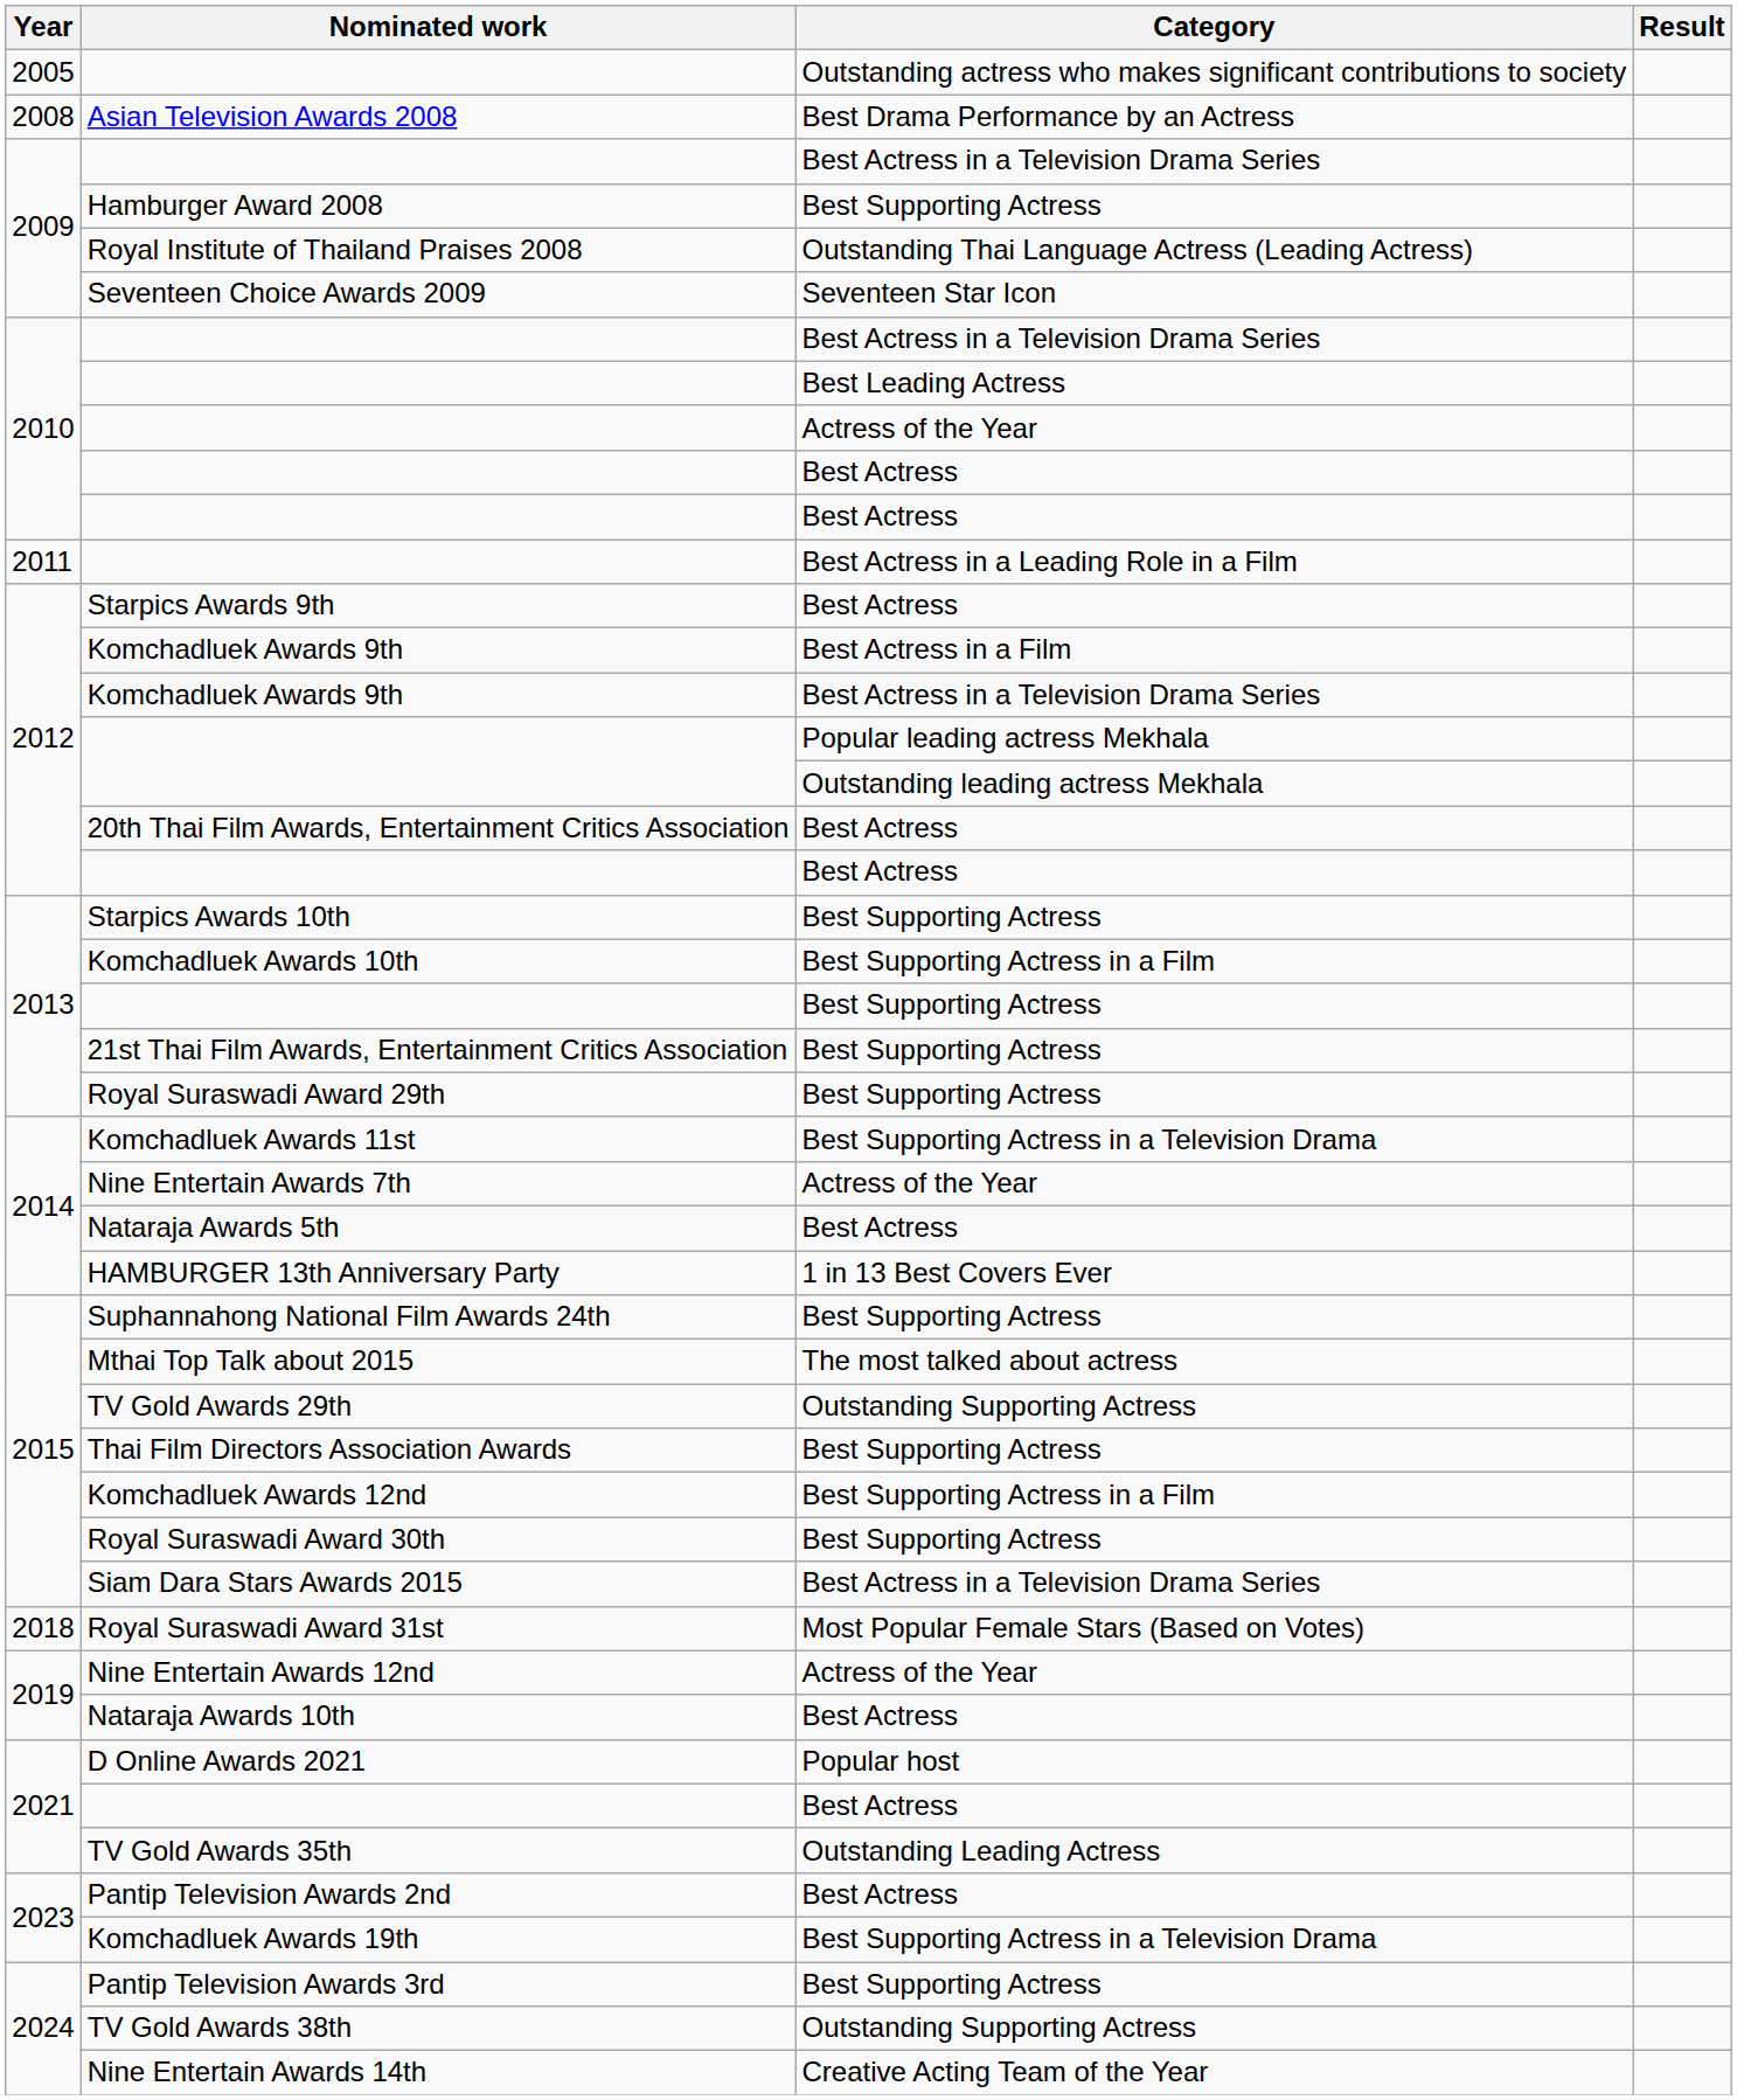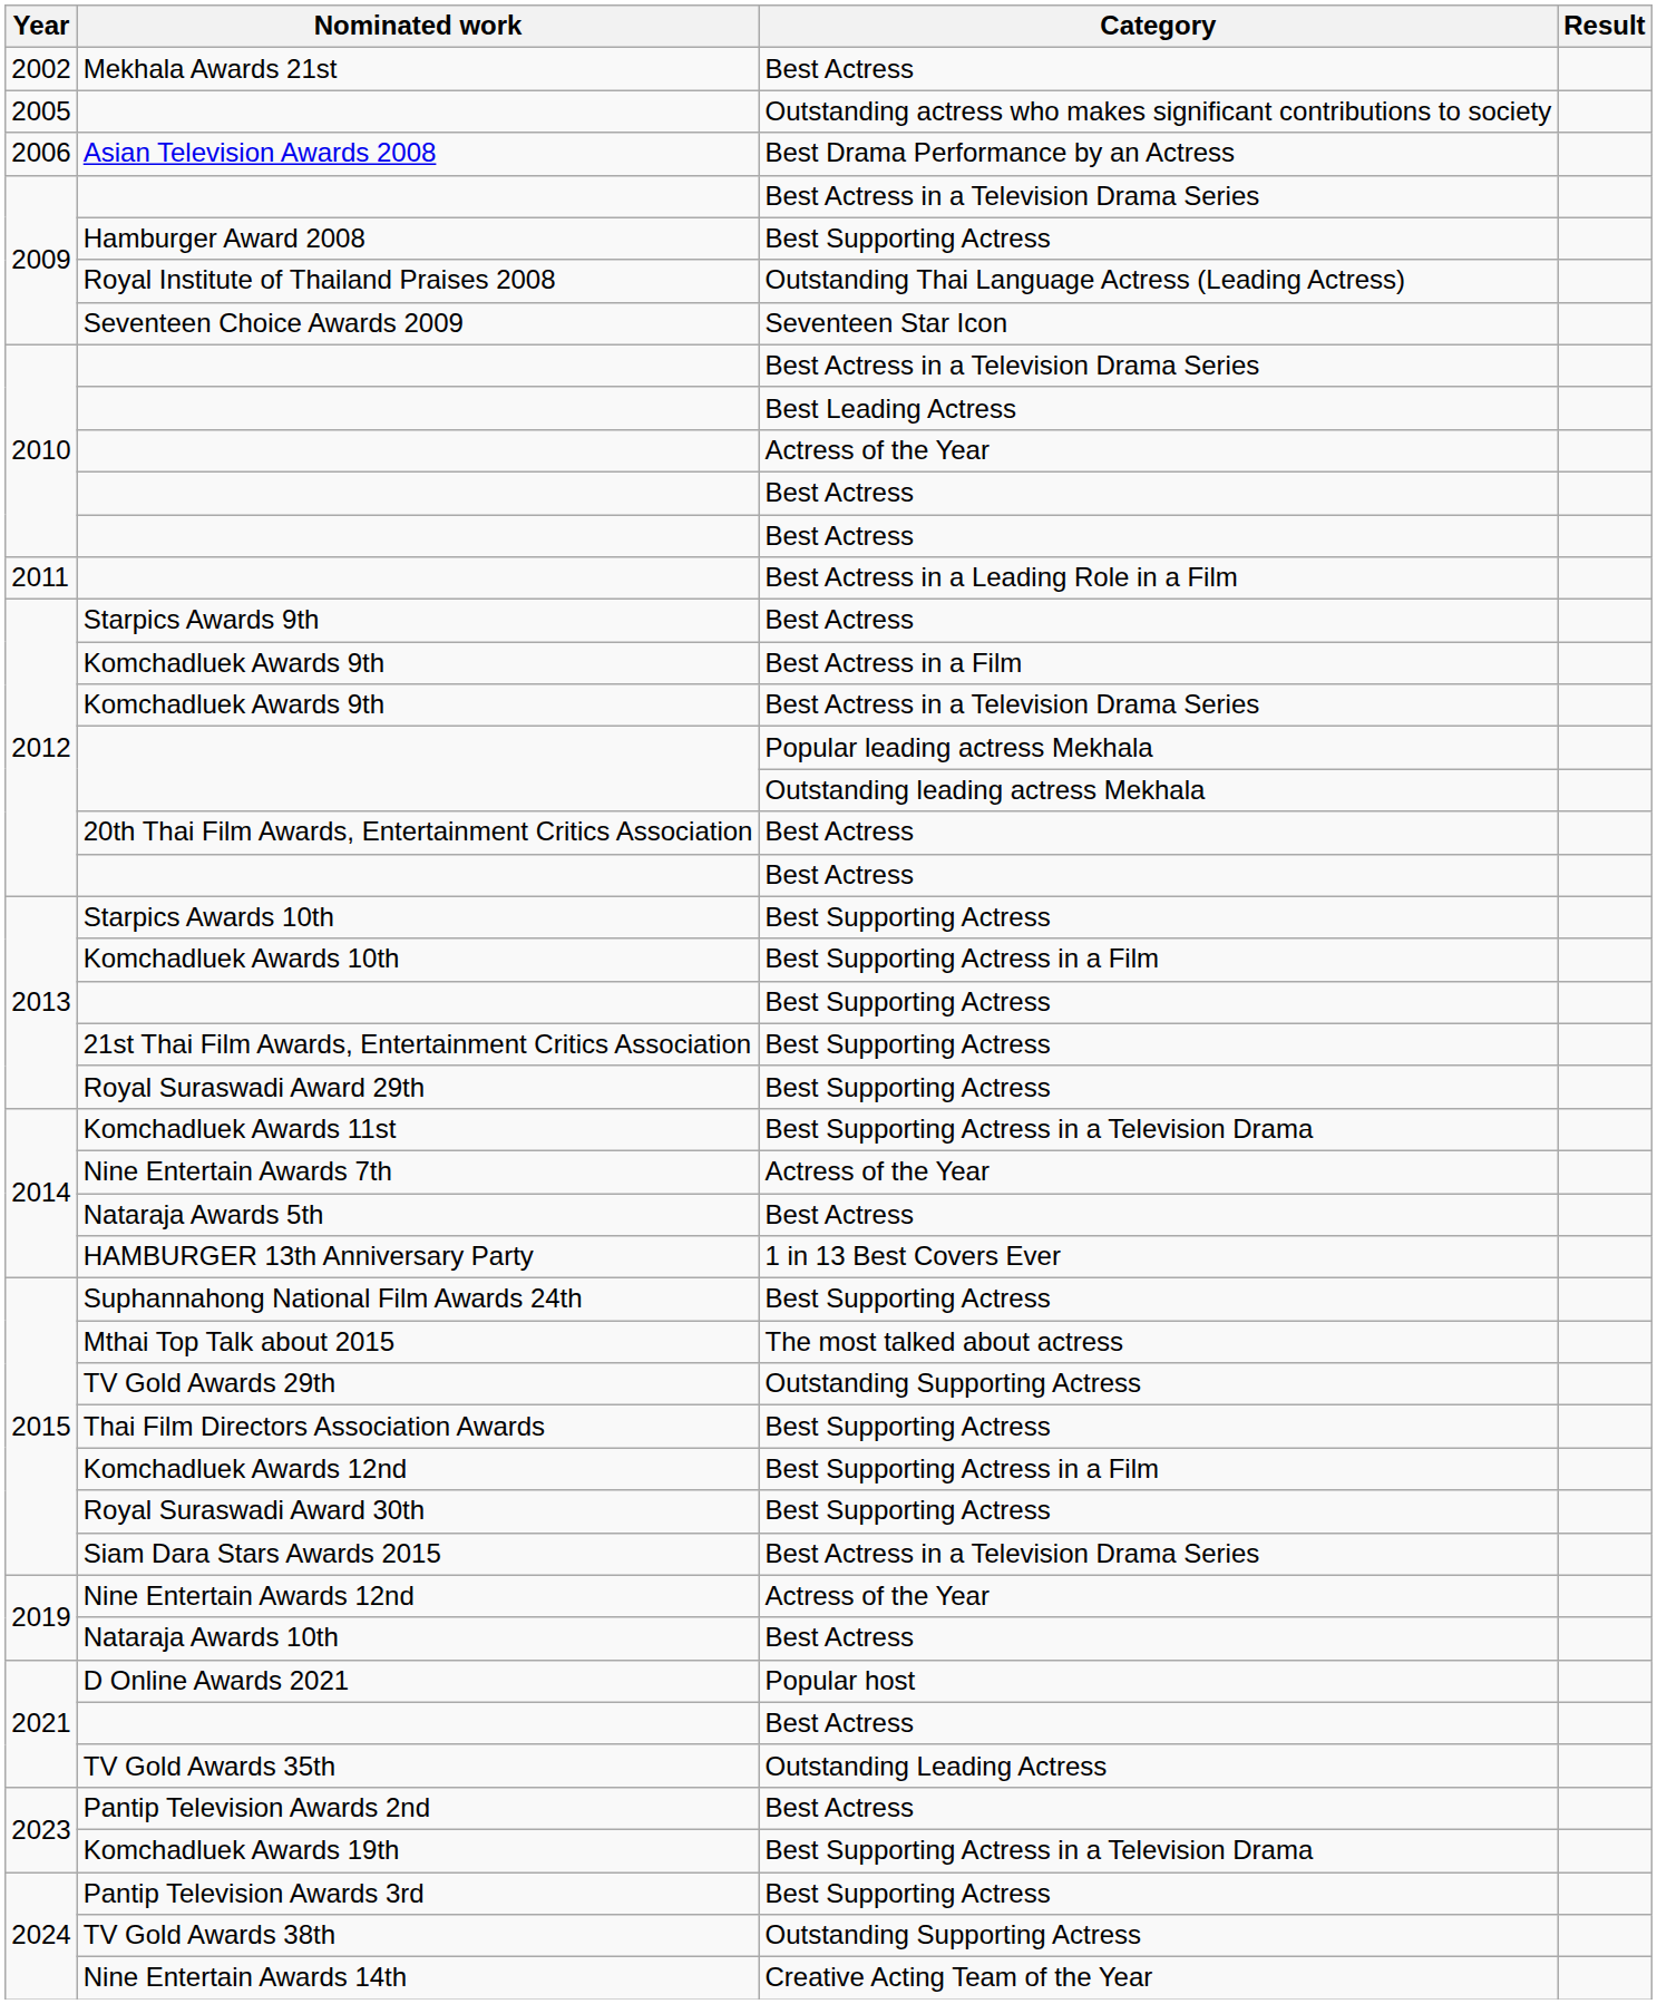 <table class="wikitable">
 <tr>
 <th>Year</th>
 <th>Nominated work</th>
 <th>Category</th>
 <th>Result</th>
 </tr>
 <tr>
+<td>2002</td>
+<td>Mekhala Awards 21st</td>
+<td>Best Actress</td>
+<td></td>
+</tr>
+<tr>
 <td>2005</td>
 <td></td>
 <td>Outstanding actress who makes significant contributions to society</td>
 <td></td>
 </tr>
 <tr>
-<td>2008</td>
+<td>2006</td>
 <td><a href='#'>Asian Television Awards 2008</a></td>
 <td>Best Drama Performance by an Actress</td>
 <td></td>
 </tr>
 <tr>
 <td rowspan = "4">2009</td>
 <td></td>
 <td>Best Actress in a Television Drama Series</td>
 <td></td>
 </tr>
 <tr>
 <td>Hamburger Award 2008</td>
 <td>Best Supporting Actress</td>
 <td></td>
 </tr>
 <tr>
 <td>Royal Institute of Thailand Praises 2008</td>
 <td>Outstanding Thai Language Actress (Leading Actress)</td>
 <td></td>
 </tr>
 <tr>
 <td>Seventeen Choice Awards 2009</td>
 <td>Seventeen Star Icon</td>
 <td></td>
 </tr>
 <tr>
 <td rowspan = "5">2010</td>
 <td></td>
 <td>Best Actress in a Television Drama Series</td>
 <td></td>
 </tr>
 <tr>
 <td></td>
 <td>Best Leading Actress</td>
 <td></td>
 </tr>
 <tr>
 <td></td>
 <td>Actress of the Year</td>
 <td></td>
 </tr>
 <tr>
 <td></td>
 <td>Best Actress</td>
 <td></td>
 </tr>
 <tr>
 <td></td>
 <td>Best Actress</td>
 <td></td>
 </tr>
 <tr>
 <td>2011</td>
 <td></td>
 <td>Best Actress in a Leading Role in a Film</td>
 <td></td>
 </tr>
 <tr>
 <td rowspan = "7">2012</td>
 <td>Starpics Awards 9th</td>
 <td>Best Actress</td>
 <td></td>
 </tr>
 <tr>
 <td>Komchadluek Awards 9th</td>
 <td>Best Actress in a Film</td>
 <td></td>
 </tr>
 <tr>
 <td>Komchadluek Awards 9th</td>
 <td>Best Actress in a Television Drama Series</td>
 <td></td>
 </tr>
 <tr>
 <td rowspan = "2"></td>
 <td>Popular leading actress Mekhala</td>
 <td></td>
 </tr>
 <tr>
 <td>Outstanding leading actress Mekhala</td>
 <td></td>
 </tr>
 <tr>
 <td>20th Thai Film Awards, Entertainment Critics Association</td>
 <td>Best Actress</td>
 <td></td>
 </tr>
 <tr>
 <td></td>
 <td>Best Actress</td>
 <td></td>
 </tr>
 <tr>
 <td rowspan = "5">2013</td>
 <td>Starpics Awards 10th</td>
 <td>Best Supporting Actress</td>
 <td></td>
 </tr>
 <tr>
 <td>Komchadluek Awards 10th</td>
 <td>Best Supporting Actress in a Film</td>
 <td></td>
 </tr>
 <tr>
 <td></td>
 <td>Best Supporting Actress</td>
 <td></td>
 </tr>
 <tr>
 <td>21st Thai Film Awards, Entertainment Critics Association</td>
 <td>Best Supporting Actress</td>
 <td></td>
 </tr>
 <tr>
 <td>Royal Suraswadi Award 29th</td>
 <td>Best Supporting Actress</td>
 <td></td>
 </tr>
 <tr>
 <td rowspan = "4">2014</td>
 <td>Komchadluek Awards 11st</td>
 <td>Best Supporting Actress in a Television Drama</td>
 <td></td>
 </tr>
 <tr>
 <td>Nine Entertain Awards 7th</td>
 <td>Actress of the Year</td>
 <td></td>
 </tr>
 <tr>
 <td>Nataraja Awards 5th</td>
 <td>Best Actress</td>
 <td></td>
 </tr>
 <tr>
 <td>HAMBURGER 13th Anniversary Party</td>
 <td>1 in 13 Best Covers Ever</td>
 <td></td>
 </tr>
 <tr>
 <td rowspan = "7">2015</td>
 <td>Suphannahong National Film Awards 24th</td>
 <td>Best Supporting Actress</td>
 <td></td>
 </tr>
 <tr>
 <td>Mthai Top Talk about 2015</td>
 <td>The most talked about actress</td>
 <td></td>
 </tr>
 <tr>
 <td>TV Gold Awards 29th</td>
 <td>Outstanding Supporting Actress</td>
 <td></td>
 </tr>
 <tr>
 <td>Thai Film Directors Association Awards</td>
 <td>Best Supporting Actress</td>
 <td></td>
 </tr>
 <tr>
 <td>Komchadluek Awards 12nd</td>
 <td>Best Supporting Actress in a Film</td>
 <td></td>
 </tr>
 <tr>
 <td>Royal Suraswadi Award 30th</td>
 <td>Best Supporting Actress</td>
 <td></td>
 </tr>
 <tr>
 <td>Siam Dara Stars Awards 2015</td>
 <td>Best Actress in a Television Drama Series</td>
 <td></td>
 </tr>
 <tr>
-<td>2018</td>
-<td>Royal Suraswadi Award 31st</td>
-<td>Most Popular Female Stars (Based on Votes)</td>
-<td></td>
-</tr>
-<tr>
 <td rowspan="2">2019</td>
 <td>Nine Entertain Awards 12nd</td>
 <td>Actress of the Year</td>
 <td></td>
 </tr>
 <tr>
 <td>Nataraja Awards 10th</td>
 <td>Best Actress</td>
 <td></td>
 </tr>
 <tr>
 <td rowspan="3">2021</td>
 <td>D Online Awards 2021</td>
 <td>Popular host</td>
 <td></td>
 </tr>
 <tr>
 <td></td>
 <td>Best Actress</td>
 <td></td>
 </tr>
 <tr>
 <td>TV Gold Awards 35th</td>
 <td>Outstanding Leading Actress</td>
 <td></td>
 </tr>
 <tr>
 <td rowspan="2">2023</td>
 <td>Pantip Television Awards 2nd</td>
 <td>Best Actress</td>
 <td></td>
 </tr>
 <tr>
 <td>Komchadluek Awards 19th</td>
 <td>Best Supporting Actress in a Television Drama</td>
 <td></td>
 </tr>
 <tr>
 <td rowspan="3">2024</td>
 <td>Pantip Television Awards 3rd</td>
 <td>Best Supporting Actress</td>
 <td></td>
 </tr>
 <tr>
 <td>TV Gold Awards 38th</td>
 <td>Outstanding Supporting Actress</td>
 <td></td>
 </tr>
 <tr>
 <td>Nine Entertain Awards 14th</td>
 <td>Creative Acting Team of the Year</td>
 <td></td>
 </tr>
 </table>
